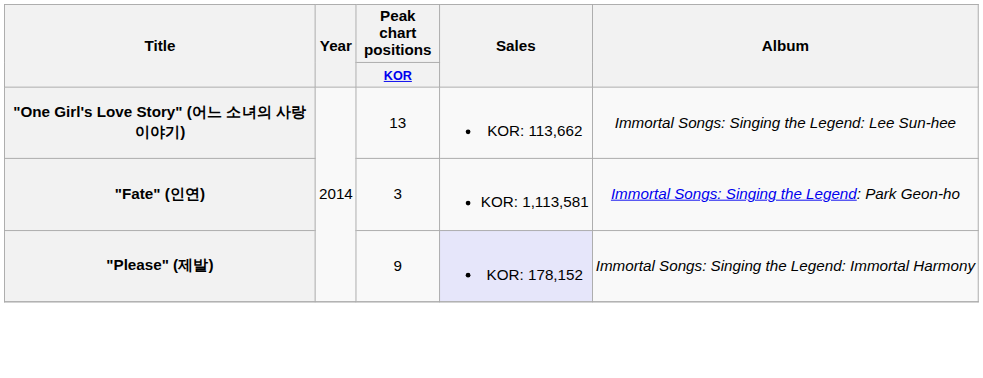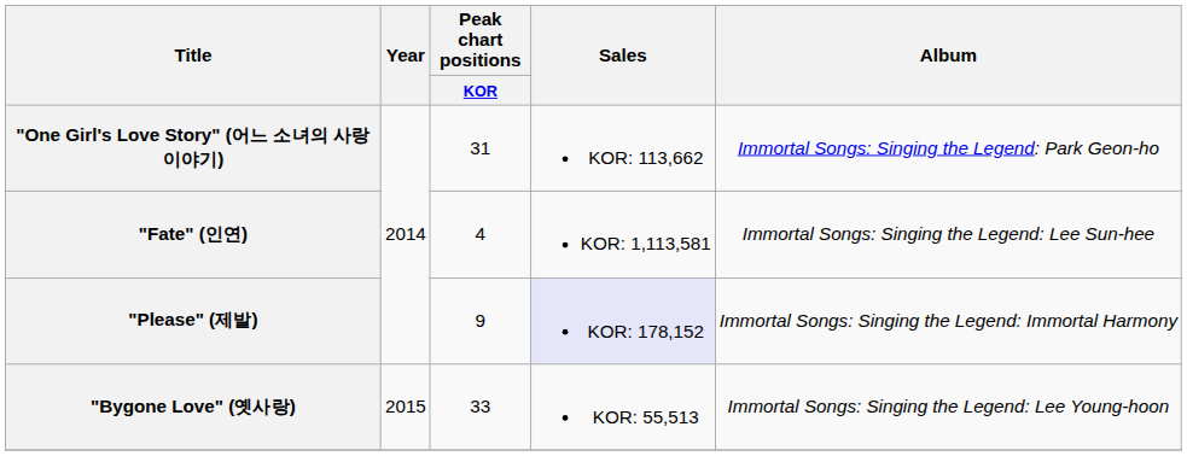 <table class="wikitable plainrowheaders" style="text-align:center;">
 <tr>
 <th scope="col" rowspan="2" style="width:20em;">Title</th>
 <th scope="col" rowspan="2">Year</th>
 <th scope="col" colspan="1" style="width:5em;">Peak chart positions</th>
 <th scope="col" rowspan="2">Sales</th>
 <th scope="col" rowspan="2">Album</th>
 </tr>
 <tr>
 <th><small><a href='#'>KOR</a></small><br></th>
 </tr>
 <tr>
 <th scope="row">"One Girl's Love Story" (어느 소녀의 사랑이야기)</th>
 <td rowspan="3">2014</td>
-<td>13</td>
+<td>31</td>
 <td><br><ul><li>KOR: 113,662</li></ul></td>
-<td><em>Immortal Songs: Singing the Legend: Lee Sun-hee</em></td>
+<td><em><a href='#'>Immortal Songs: Singing the Legend</a>: Park Geon-ho</em></td>
 </tr>
 <tr>
 <th scope="row">"Fate" (인연)<br></th>
-<td>3</td>
+<td>4</td>
 <td><br><ul><li>KOR: 1,113,581</li></ul></td>
-<td><em><a href='#'>Immortal Songs: Singing the Legend</a>: Park Geon-ho</em></td>
+<td><em>Immortal Songs: Singing the Legend: Lee Sun-hee</em></td>
 </tr>
 <tr>
 <th scope="row">"Please" (제발)<br></th>
 <td>9</td>
 <td style="background: lavender;"><br><ul><li>KOR: 178,152</li></ul></td>
 <td><em>Immortal Songs: Singing the Legend: Immortal Harmony</em></td>
 </tr>
 <tr>
+<th scope="row">"Bygone Love" (옛사랑)</th>
+<td>2015</td>
+<td>33</td>
+<td><br><ul><li>KOR: 55,513</li></ul></td>
+<td><em>Immortal Songs: Singing the Legend: Lee Young-hoon</em></td>
+</tr>
+<tr>
 </tr>
 </table>
